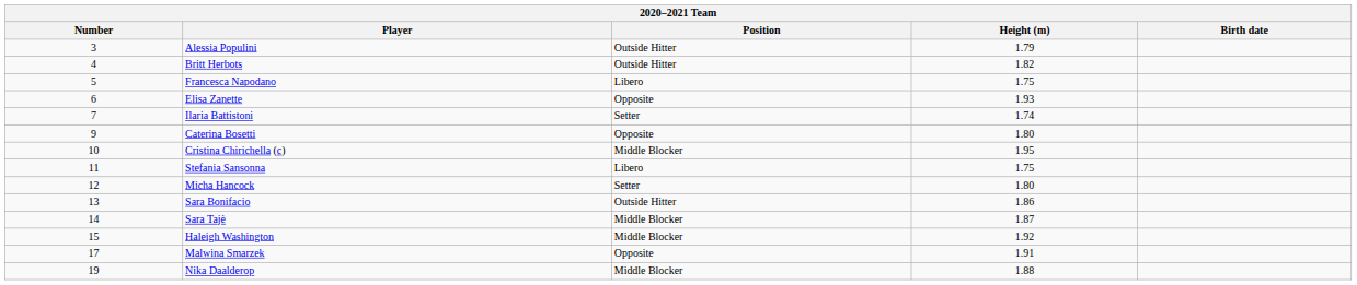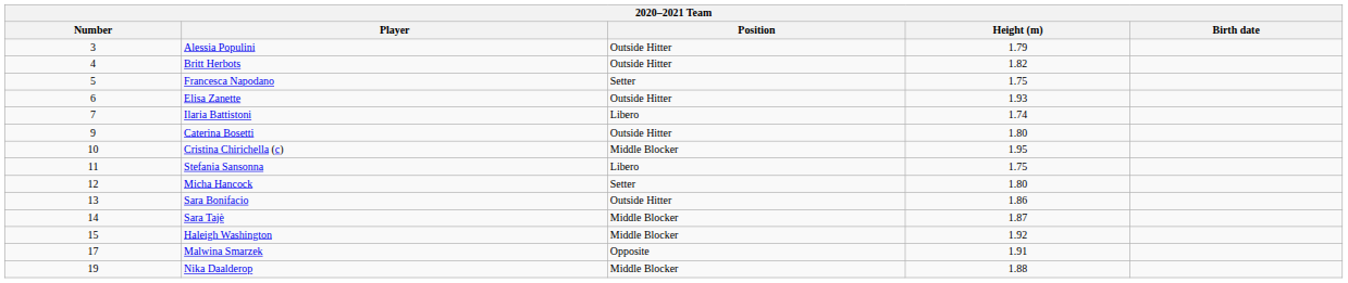 <table class="wikitable collapsible collapsed" style="width:100%;">
 <tr>
 <th colspan=6><strong>2020–2021 Team</strong></th>
 </tr>
 <tr>
 <th>Number</th>
 <th>Player</th>
 <th>Position</th>
 <th>Height (m)</th>
 <th>Birth date</th>
 </tr>
 <tr>
 <td align=center>3</td>
 <td> <a href='#'>Alessia Populini</a></td>
 <td>Outside Hitter</td>
 <td align=center>1.79</td>
 <td></td>
 </tr>
 <tr>
 <td align=center>4</td>
 <td> <a href='#'>Britt Herbots</a></td>
 <td>Outside Hitter</td>
 <td align=center>1.82</td>
 <td></td>
 </tr>
 <tr>
 <td align=center>5</td>
 <td> <a href='#'>Francesca Napodano</a></td>
-<td>Libero</td>
+<td>Setter</td>
 <td align=center>1.75</td>
 <td></td>
 </tr>
 <tr>
 <td align="center">6</td>
 <td> <a href='#'>Elisa Zanette</a></td>
-<td>Opposite</td>
+<td>Outside Hitter</td>
 <td align="center">1.93</td>
 <td></td>
 </tr>
 <tr>
 <td align=center>7</td>
 <td> <a href='#'>Ilaria Battistoni</a></td>
-<td>Setter</td>
+<td>Libero</td>
 <td align=center>1.74</td>
 <td></td>
 </tr>
 <tr>
 <td align=center>9</td>
 <td> <a href='#'>Caterina Bosetti</a></td>
-<td>Opposite</td>
+<td>Outside Hitter</td>
 <td align=center>1.80</td>
 <td></td>
 </tr>
 <tr>
 <td align=center>10</td>
 <td> <a href='#'>Cristina Chirichella</a> (<a href='#'>c</a>)</td>
 <td>Middle Blocker</td>
 <td align=center>1.95</td>
 <td></td>
 </tr>
 <tr>
 <td align=center>11</td>
 <td> <a href='#'>Stefania Sansonna</a></td>
 <td>Libero</td>
 <td align=center>1.75</td>
 <td></td>
 </tr>
 <tr>
 <td align="center">12</td>
 <td> <a href='#'>Micha Hancock</a></td>
 <td>Setter</td>
 <td align="center">1.80</td>
 <td></td>
 </tr>
 <tr>
 <td align="center">13</td>
 <td> <a href='#'>Sara Bonifacio</a></td>
 <td>Outside Hitter</td>
 <td align="center">1.86</td>
 <td></td>
 </tr>
 <tr>
 <td align="center">14</td>
 <td> <a href='#'>Sara Tajè</a></td>
 <td>Middle Blocker</td>
 <td align="center">1.87</td>
 <td></td>
 </tr>
 <tr>
 <td align="center">15</td>
 <td> <a href='#'>Haleigh Washington</a></td>
 <td>Middle Blocker</td>
 <td align="center">1.92</td>
 <td></td>
 </tr>
 <tr>
 <td align="center">17</td>
 <td> <a href='#'>Malwina Smarzek</a></td>
 <td>Opposite</td>
 <td align="center">1.91</td>
 <td></td>
 </tr>
 <tr>
 <td align="center">19</td>
 <td> <a href='#'>Nika Daalderop</a></td>
 <td>Middle Blocker</td>
 <td align="center">1.88</td>
 <td></td>
 </tr>
 </table>
